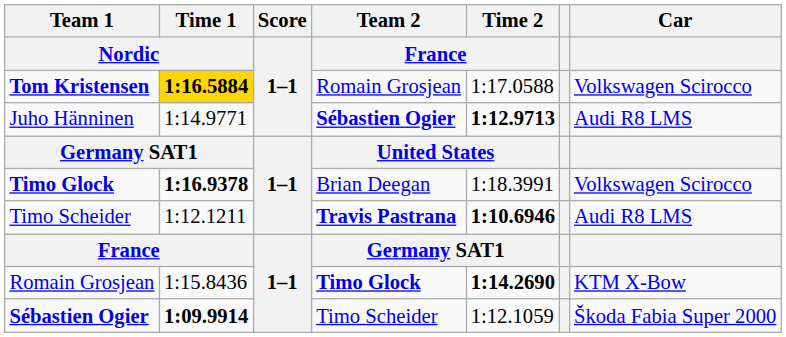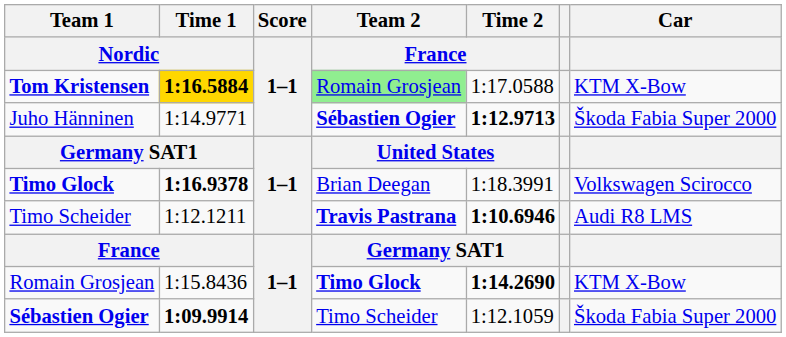 <table class="wikitable">
 <tr>
 <th>Team 1</th>
 <th>Time 1</th>
 <th>Score</th>
 <th>Team 2</th>
 <th>Time 2</th>
 <th></th>
 <th>Car</th>
 </tr>
 <tr>
 <th colspan=2> <a href='#'>Nordic</a></th>
 <th rowspan=3>1–1</th>
 <th colspan=2> <a href='#'>France</a></th>
 <th></th>
 <th></th>
 </tr>
 <tr>
 <td><strong><a href='#'>Tom Kristensen</a></strong></td>
 <td style="background: gold;"><strong>1:16.5884</strong></td>
-<td><a href='#'>Romain Grosjean</a></td>
+<td style="background: lightgreen;"><a href='#'>Romain Grosjean</a></td>
 <td>1:17.0588</td>
 <th></th>
-<td><a href='#'>Volkswagen Scirocco</a></td>
+<td><a href='#'>KTM X-Bow</a></td>
 </tr>
 <tr>
 <td><a href='#'>Juho Hänninen</a></td>
 <td>1:14.9771</td>
 <td><strong><a href='#'>Sébastien Ogier</a></strong></td>
 <td><strong>1:12.9713</strong></td>
 <th></th>
-<td><a href='#'>Audi R8 LMS</a></td>
+<td><a href='#'>Škoda Fabia Super 2000</a></td>
 </tr>
 <tr>
 <th colspan=2> <a href='#'>Germany</a> SAT1</th>
 <th rowspan=3>1–1</th>
 <th colspan=2> <a href='#'>United States</a></th>
 <th></th>
 <th></th>
 </tr>
 <tr>
 <td><strong><a href='#'>Timo Glock</a></strong></td>
 <td><strong>1:16.9378</strong></td>
 <td><a href='#'>Brian Deegan</a></td>
 <td>1:18.3991</td>
 <th></th>
 <td><a href='#'>Volkswagen Scirocco</a></td>
 </tr>
 <tr>
 <td><a href='#'>Timo Scheider</a></td>
 <td>1:12.1211</td>
 <td><strong><a href='#'>Travis Pastrana</a></strong></td>
 <td><strong>1:10.6946</strong></td>
 <th></th>
 <td><a href='#'>Audi R8 LMS</a></td>
 </tr>
 <tr>
 <th colspan=2> <a href='#'>France</a></th>
 <th rowspan=3>1–1</th>
 <th colspan=2> <a href='#'>Germany</a> SAT1</th>
 <th></th>
 <th></th>
 </tr>
 <tr>
 <td><a href='#'>Romain Grosjean</a></td>
 <td>1:15.8436</td>
 <td><strong><a href='#'>Timo Glock</a></strong></td>
 <td><strong>1:14.2690</strong></td>
 <th></th>
 <td><a href='#'>KTM X-Bow</a></td>
 </tr>
 <tr>
 <td><strong><a href='#'>Sébastien Ogier</a></strong></td>
 <td><strong>1:09.9914</strong></td>
 <td><a href='#'>Timo Scheider</a></td>
 <td>1:12.1059</td>
 <th></th>
 <td><a href='#'>Škoda Fabia Super 2000</a></td>
 </tr>
 </table>
